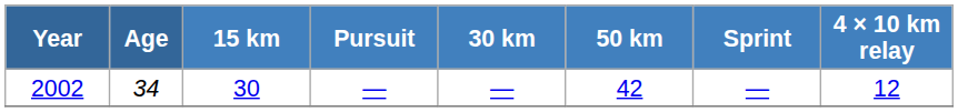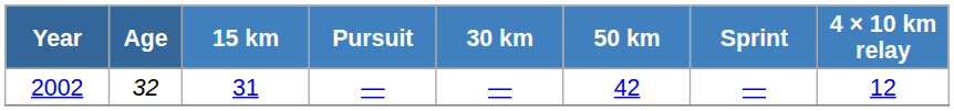 <table class="wikitable" style="font-size:95%; text-align:center; border:grey solid 1px; border-collapse:collapse; background:#ffffff;">
 <tr>
 <th style="background-color:#369; color:white; width:60px;"> Year </th>
 <th style="background-color:#369; color:white; width:40px;"> Age </th>
 <th style="background-color:#4180be; color:white; width:75px;"> 15 km </th>
 <th style="background-color:#4180be; color:white; width:75px;"> Pursuit </th>
 <th style="background-color:#4180be; color:white; width:75px;"> 30 km </th>
 <th style="background-color:#4180be; color:white; width:75px;"> 50 km </th>
 <th style="background-color:#4180be; color:white; width:75px;"> Sprint </th>
 <th style="background-color:#4180be; color:white; width:75px;"> 4 × 10 km <br> relay </th>
 </tr>
 <tr>
 <td><a href='#'>2002</a></td>
-<td><em>34</em></td>
-<td><a href='#'>30</a></td>
+<td><em>32</em></td>
+<td><a href='#'>31</a></td>
 <td><a href='#'>—</a></td>
 <td><a href='#'>—</a></td>
 <td><a href='#'>42</a></td>
 <td><a href='#'>—</a></td>
 <td><a href='#'>12</a></td>
 </tr>
 <tr>
 </tr>
 </table>
